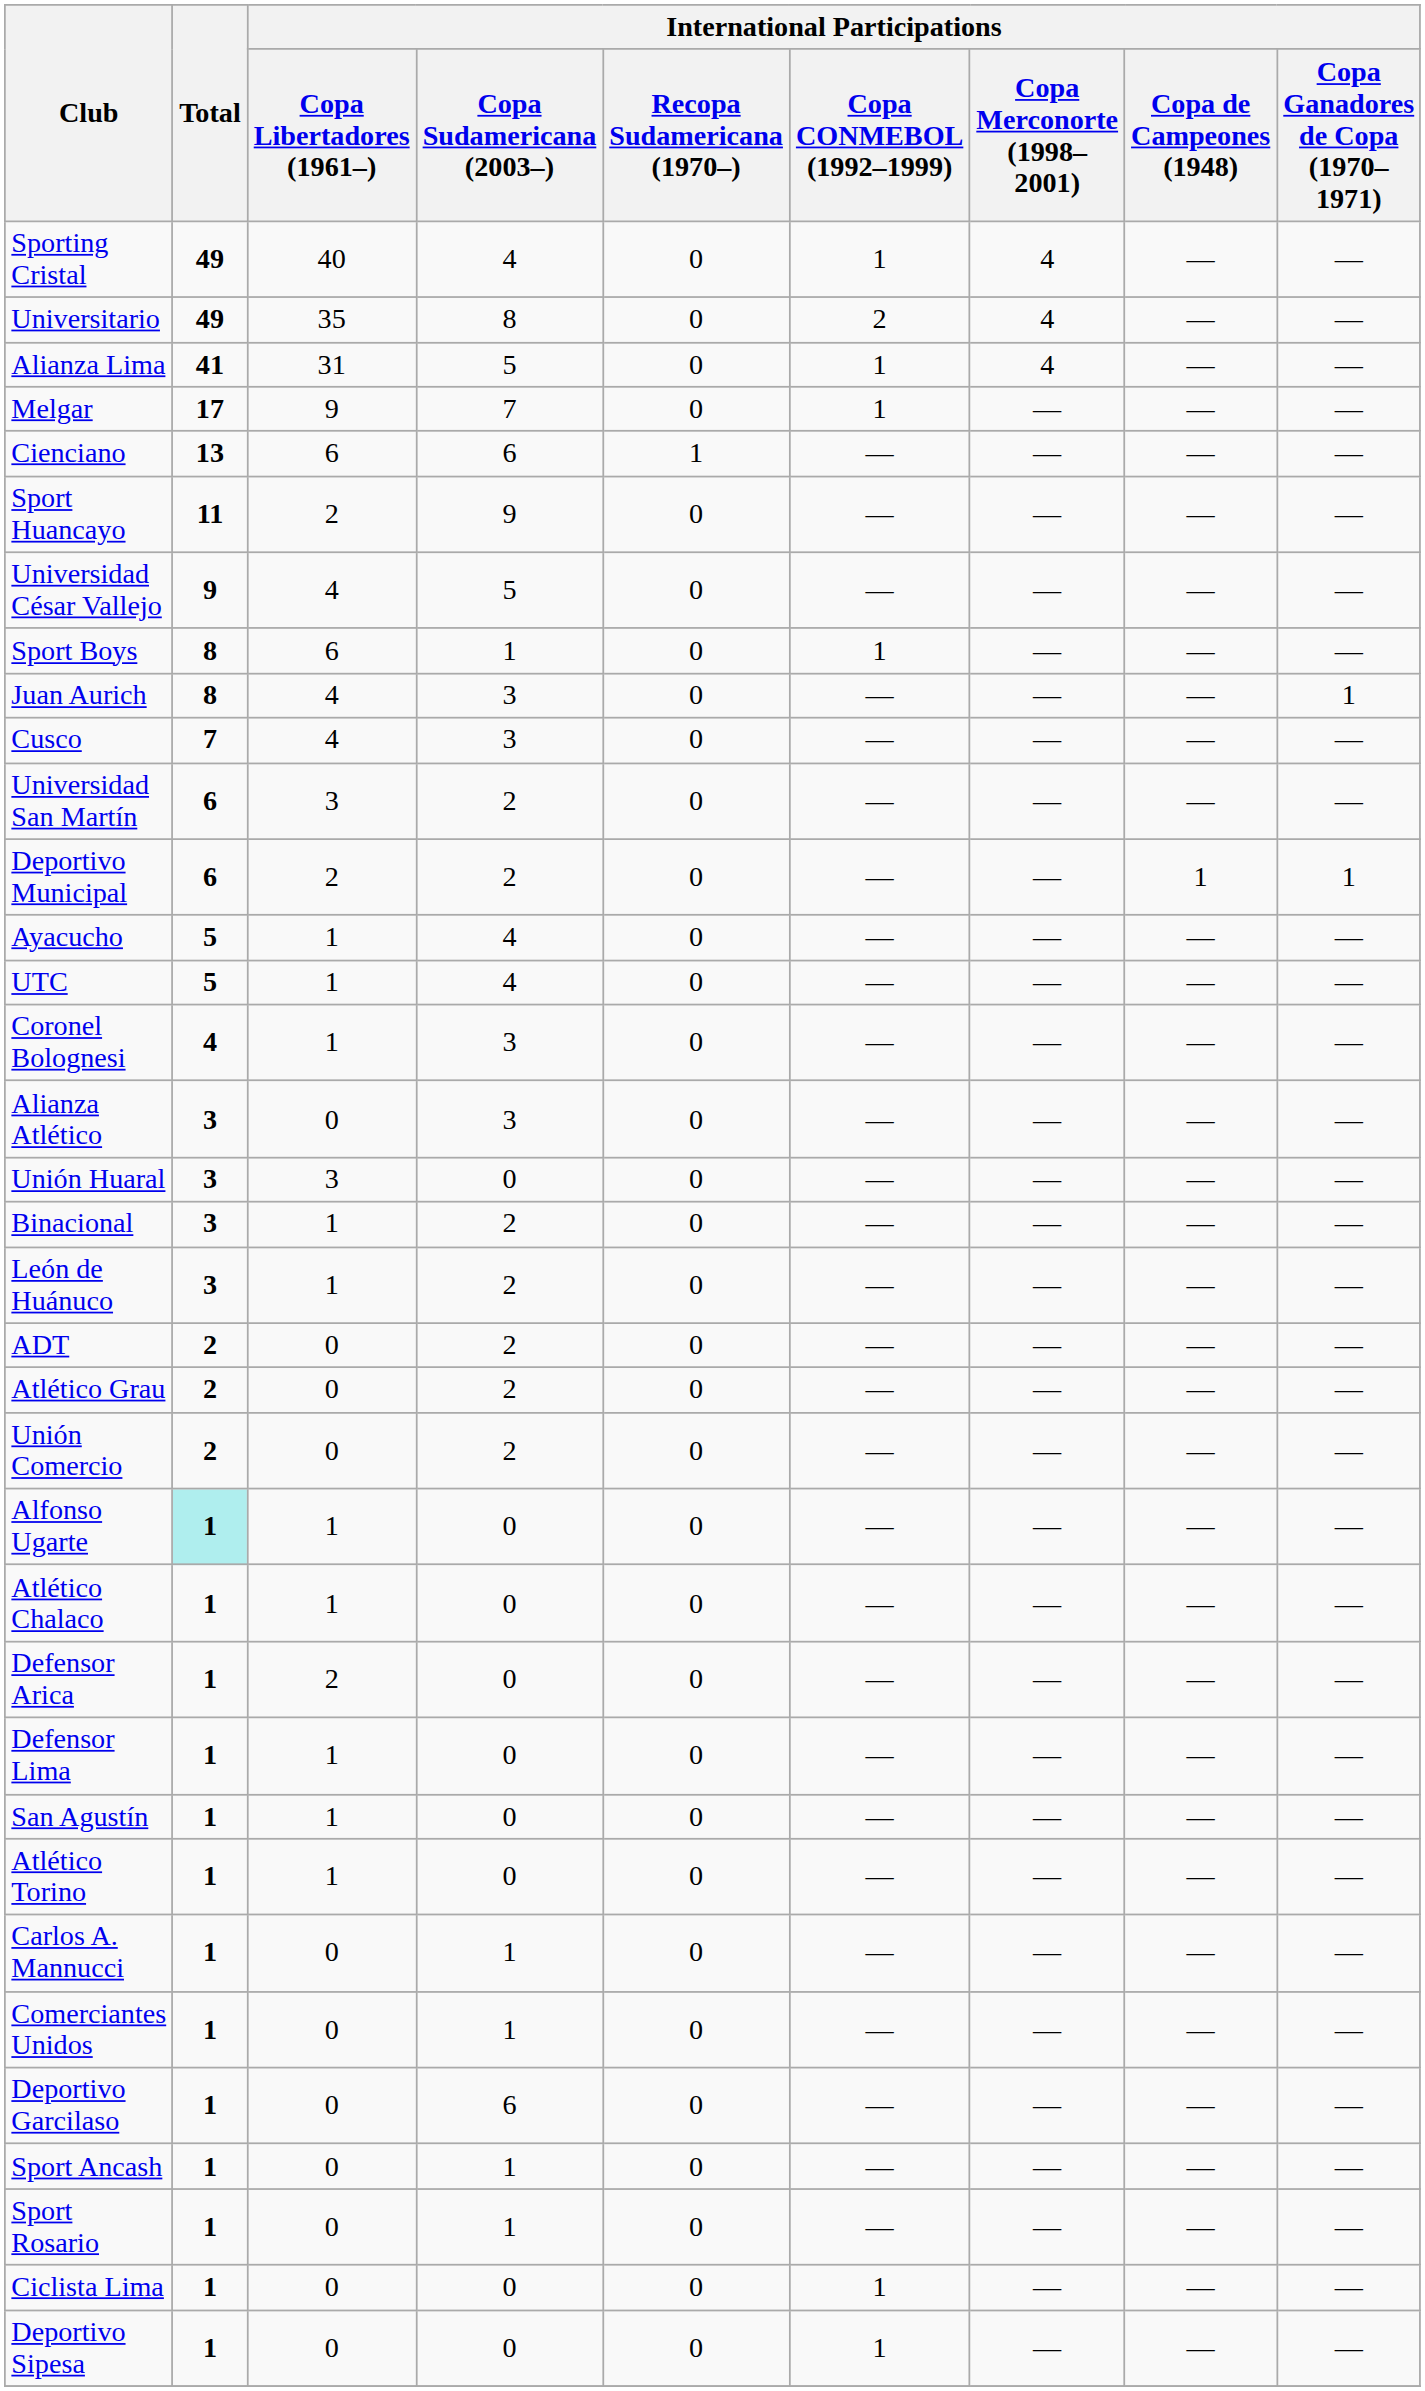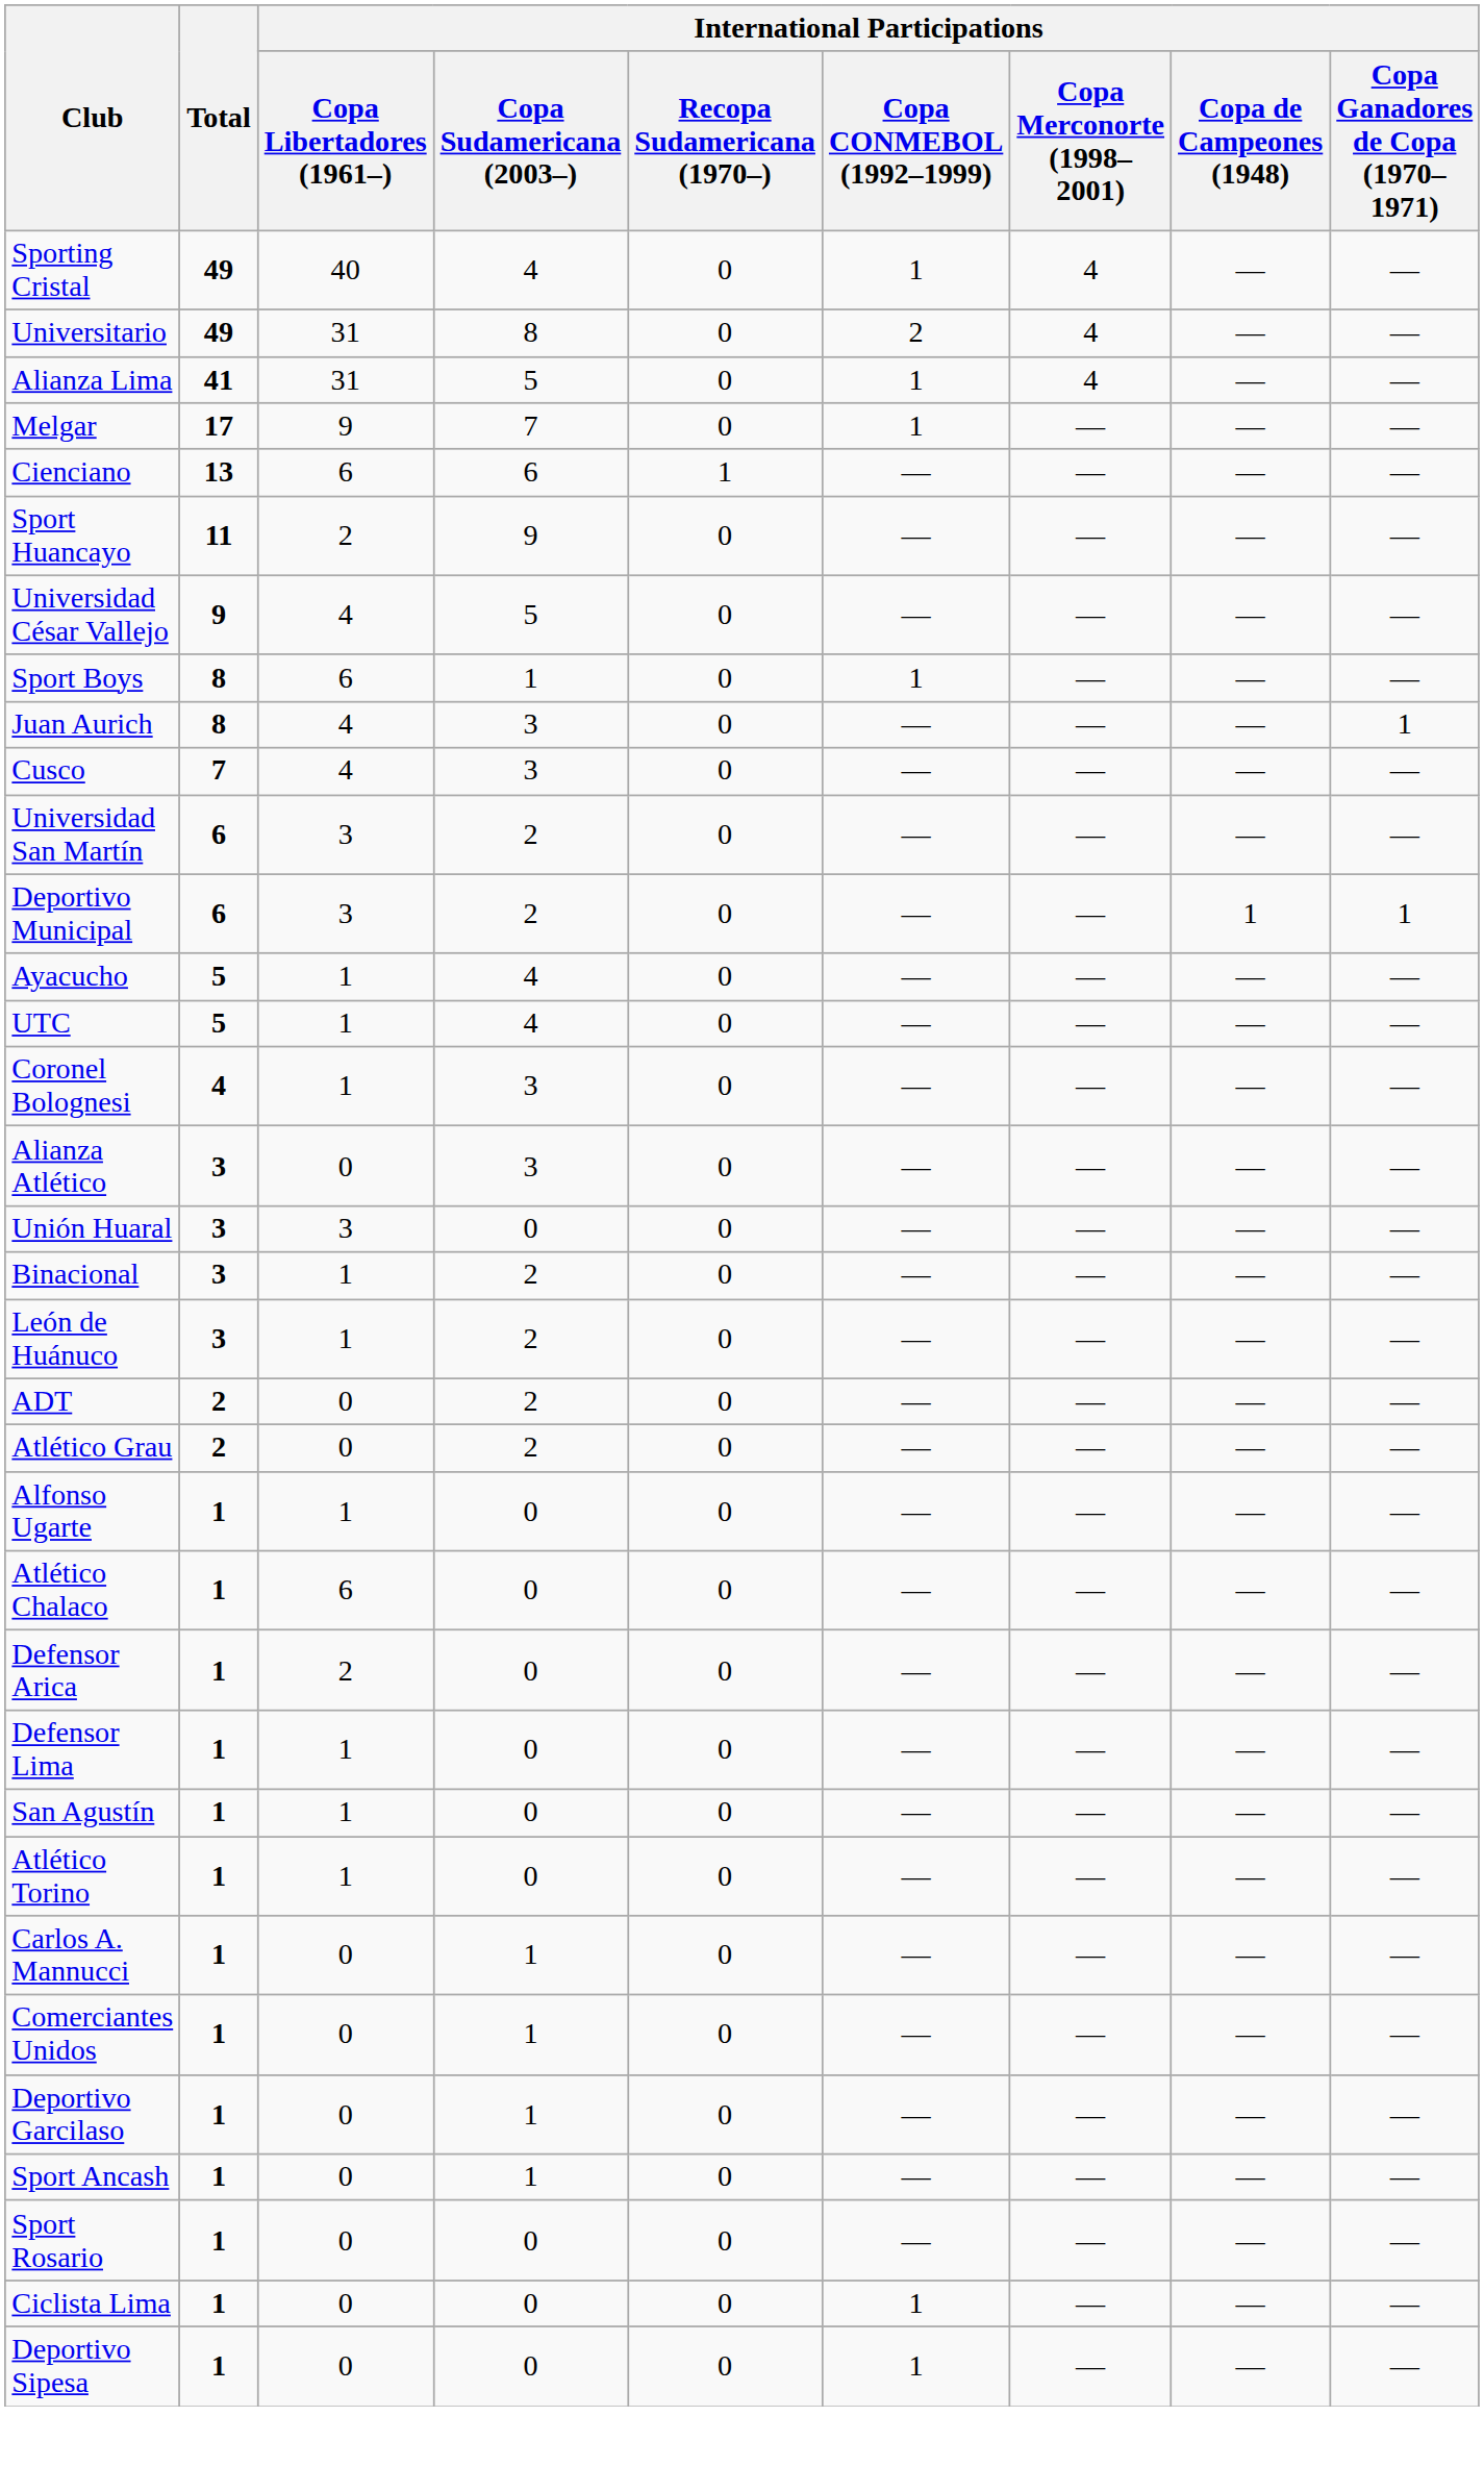 <table class="wikitable" style="text-align: center;" align=center>
 <tr>
 <th rowspan="2">Club</th>
 <th rowspan="2">Total</th>
 <th colspan="7">International Participations</th>
 </tr>
 <tr>
 <th><a href='#'>Copa Libertadores</a><br>(1961–)</th>
 <th><a href='#'>Copa Sudamericana</a><br>(2003–)</th>
 <th><a href='#'>Recopa Sudamericana</a><br>(1970–)</th>
 <th><a href='#'>Copa CONMEBOL</a><br>(1992–1999)</th>
 <th><a href='#'>Copa Merconorte</a><br>(1998–2001)</th>
 <th><a href='#'>Copa de Campeones</a> <br>(1948)</th>
 <th><a href='#'>Copa Ganadores de Copa</a> <br>(1970–1971)</th>
 </tr>
 <tr>
 <td align=left><a href='#'>Sporting Cristal</a></td>
 <td><strong>49</strong></td>
 <td>40</td>
 <td>4</td>
 <td>0</td>
 <td>1</td>
 <td>4</td>
 <td>—</td>
 <td>—</td>
 </tr>
 <tr>
 <td align=left><a href='#'>Universitario</a></td>
 <td><strong>49</strong></td>
-<td>35</td>
+<td>31</td>
 <td>8</td>
 <td>0</td>
 <td>2</td>
 <td>4</td>
 <td>—</td>
 <td>—</td>
 </tr>
 <tr>
 <td align=left><a href='#'>Alianza Lima</a></td>
 <td><strong>41</strong></td>
 <td>31</td>
 <td>5</td>
 <td>0</td>
 <td>1</td>
 <td>4</td>
 <td>—</td>
 <td>—</td>
 </tr>
 <tr>
 <td align=left><a href='#'>Melgar</a></td>
 <td><strong>17</strong></td>
 <td>9</td>
 <td>7</td>
 <td>0</td>
 <td>1</td>
 <td>—</td>
 <td>—</td>
 <td>—</td>
 </tr>
 <tr>
 <td align=left><a href='#'>Cienciano</a></td>
 <td><strong>13</strong></td>
 <td>6</td>
 <td>6</td>
 <td>1</td>
 <td>—</td>
 <td>—</td>
 <td>—</td>
 <td>—</td>
 </tr>
 <tr>
 <td align=left><a href='#'>Sport Huancayo</a></td>
 <td><strong>11</strong></td>
 <td>2</td>
 <td>9</td>
 <td>0</td>
 <td>—</td>
 <td>—</td>
 <td>—</td>
 <td>—</td>
 </tr>
 <tr>
 <td align=left><a href='#'>Universidad César Vallejo</a></td>
 <td><strong>9</strong></td>
 <td>4</td>
 <td>5</td>
 <td>0</td>
 <td>—</td>
 <td>—</td>
 <td>—</td>
 <td>—</td>
 </tr>
 <tr>
 <td align=left><a href='#'>Sport Boys</a></td>
 <td><strong>8</strong></td>
 <td>6</td>
 <td>1</td>
 <td>0</td>
 <td>1</td>
 <td>—</td>
 <td>—</td>
 <td>—</td>
 </tr>
 <tr>
 <td align=left><a href='#'>Juan Aurich</a></td>
 <td><strong>8</strong></td>
 <td>4</td>
 <td>3</td>
 <td>0</td>
 <td>—</td>
 <td>—</td>
 <td>—</td>
 <td>1</td>
 </tr>
 <tr>
 <td align=left><a href='#'>Cusco</a></td>
 <td><strong>7</strong></td>
 <td>4</td>
 <td>3</td>
 <td>0</td>
 <td>—</td>
 <td>—</td>
 <td>—</td>
 <td>—</td>
 </tr>
 <tr>
 <td align=left><a href='#'>Universidad San Martín</a></td>
 <td><strong>6</strong></td>
 <td>3</td>
 <td>2</td>
 <td>0</td>
 <td>—</td>
 <td>—</td>
 <td>—</td>
 <td>—</td>
 </tr>
 <tr>
 <td align=left><a href='#'>Deportivo Municipal</a></td>
 <td><strong>6</strong></td>
-<td>2</td>
+<td>3</td>
 <td>2</td>
 <td>0</td>
 <td>—</td>
 <td>—</td>
 <td>1</td>
 <td>1</td>
 </tr>
 <tr>
 <td align=left><a href='#'>Ayacucho</a></td>
 <td><strong>5</strong></td>
 <td>1</td>
 <td>4</td>
 <td>0</td>
 <td>—</td>
 <td>—</td>
 <td>—</td>
 <td>—</td>
 </tr>
 <tr>
 <td align=left><a href='#'>UTC</a></td>
 <td><strong>5</strong></td>
 <td>1</td>
 <td>4</td>
 <td>0</td>
 <td>—</td>
 <td>—</td>
 <td>—</td>
 <td>—</td>
 </tr>
 <tr>
 <td align=left><a href='#'>Coronel Bolognesi</a></td>
 <td><strong>4</strong></td>
 <td>1</td>
 <td>3</td>
 <td>0</td>
 <td>—</td>
 <td>—</td>
 <td>—</td>
 <td>—</td>
 </tr>
 <tr>
 <td align=left><a href='#'>Alianza Atlético</a></td>
 <td><strong>3</strong></td>
 <td>0</td>
 <td>3</td>
 <td>0</td>
 <td>—</td>
 <td>—</td>
 <td>—</td>
 <td>—</td>
 </tr>
 <tr>
 <td align=left><a href='#'>Unión Huaral</a></td>
 <td><strong>3</strong></td>
 <td>3</td>
 <td>0</td>
 <td>0</td>
 <td>—</td>
 <td>—</td>
 <td>—</td>
 <td>—</td>
 </tr>
 <tr>
 <td align=left><a href='#'>Binacional</a></td>
 <td><strong>3</strong></td>
 <td>1</td>
 <td>2</td>
 <td>0</td>
 <td>—</td>
 <td>—</td>
 <td>—</td>
 <td>—</td>
 </tr>
 <tr>
 <td align=left><a href='#'>León de Huánuco</a></td>
 <td><strong>3</strong></td>
 <td>1</td>
 <td>2</td>
 <td>0</td>
 <td>—</td>
 <td>—</td>
 <td>—</td>
 <td>—</td>
 </tr>
 <tr>
 <td align=left><a href='#'>ADT</a></td>
 <td><strong>2</strong></td>
 <td>0</td>
 <td>2</td>
 <td>0</td>
 <td>—</td>
 <td>—</td>
 <td>—</td>
 <td>—</td>
 </tr>
 <tr>
 <td align=left><a href='#'>Atlético Grau</a></td>
 <td><strong>2</strong></td>
 <td>0</td>
 <td>2</td>
 <td>0</td>
 <td>—</td>
 <td>—</td>
 <td>—</td>
 <td>—</td>
 </tr>
 <tr>
-<td align=left><a href='#'>Unión Comercio</a></td>
-<td><strong>2</strong></td>
-<td>0</td>
-<td>2</td>
-<td>0</td>
-<td>—</td>
-<td>—</td>
-<td>—</td>
-<td>—</td>
-</tr>
-<tr>
 <td align=left><a href='#'>Alfonso Ugarte</a></td>
-<td style="background: paleturquoise;"><strong>1</strong></td>
+<td><strong>1</strong></td>
 <td>1</td>
 <td>0</td>
 <td>0</td>
 <td>—</td>
 <td>—</td>
 <td>—</td>
 <td>—</td>
 </tr>
 <tr>
 <td align=left><a href='#'>Atlético Chalaco</a></td>
 <td><strong>1</strong></td>
-<td>1</td>
+<td>6</td>
 <td>0</td>
 <td>0</td>
 <td>—</td>
 <td>—</td>
 <td>—</td>
 <td>—</td>
 </tr>
 <tr>
 <td align=left><a href='#'>Defensor Arica</a></td>
 <td><strong>1</strong></td>
 <td>2</td>
 <td>0</td>
 <td>0</td>
 <td>—</td>
 <td>—</td>
 <td>—</td>
 <td>—</td>
 </tr>
 <tr>
 <td align=left><a href='#'>Defensor Lima</a></td>
 <td><strong>1</strong></td>
 <td>1</td>
 <td>0</td>
 <td>0</td>
 <td>—</td>
 <td>—</td>
 <td>—</td>
 <td>—</td>
 </tr>
 <tr>
 <td align=left><a href='#'>San Agustín</a></td>
 <td><strong>1</strong></td>
 <td>1</td>
 <td>0</td>
 <td>0</td>
 <td>—</td>
 <td>—</td>
 <td>—</td>
 <td>—</td>
 </tr>
 <tr>
 <td align=left><a href='#'>Atlético Torino</a></td>
 <td><strong>1</strong></td>
 <td>1</td>
 <td>0</td>
 <td>0</td>
 <td>—</td>
 <td>—</td>
 <td>—</td>
 <td>—</td>
 </tr>
 <tr>
 <td align=left><a href='#'>Carlos A. Mannucci</a></td>
 <td><strong>1</strong></td>
 <td>0</td>
 <td>1</td>
 <td>0</td>
 <td>—</td>
 <td>—</td>
 <td>—</td>
 <td>—</td>
 </tr>
 <tr>
 <td align=left><a href='#'>Comerciantes Unidos</a></td>
 <td><strong>1</strong></td>
 <td>0</td>
 <td>1</td>
 <td>0</td>
 <td>—</td>
 <td>—</td>
 <td>—</td>
 <td>—</td>
 </tr>
 <tr>
 <td align=left><a href='#'>Deportivo Garcilaso</a></td>
 <td><strong>1</strong></td>
 <td>0</td>
-<td>6</td>
+<td>1</td>
 <td>0</td>
 <td>—</td>
 <td>—</td>
 <td>—</td>
 <td>—</td>
 </tr>
 <tr>
 <td align=left><a href='#'>Sport Ancash</a></td>
 <td><strong>1</strong></td>
 <td>0</td>
 <td>1</td>
 <td>0</td>
 <td>—</td>
 <td>—</td>
 <td>—</td>
 <td>—</td>
 </tr>
 <tr>
 <td align=left><a href='#'>Sport Rosario</a></td>
 <td><strong>1</strong></td>
 <td>0</td>
-<td>1</td>
+<td>0</td>
 <td>0</td>
 <td>—</td>
 <td>—</td>
 <td>—</td>
 <td>—</td>
 </tr>
 <tr>
 <td align=left><a href='#'>Ciclista Lima</a></td>
 <td><strong>1</strong></td>
 <td>0</td>
 <td>0</td>
 <td>0</td>
 <td>1</td>
 <td>—</td>
 <td>—</td>
 <td>—</td>
 </tr>
 <tr>
 <td align=left><a href='#'>Deportivo Sipesa</a></td>
 <td><strong>1</strong></td>
 <td>0</td>
 <td>0</td>
 <td>0</td>
 <td>1</td>
 <td>—</td>
 <td>—</td>
 <td>—</td>
 </tr>
 <tr>
 </tr>
 </table>
